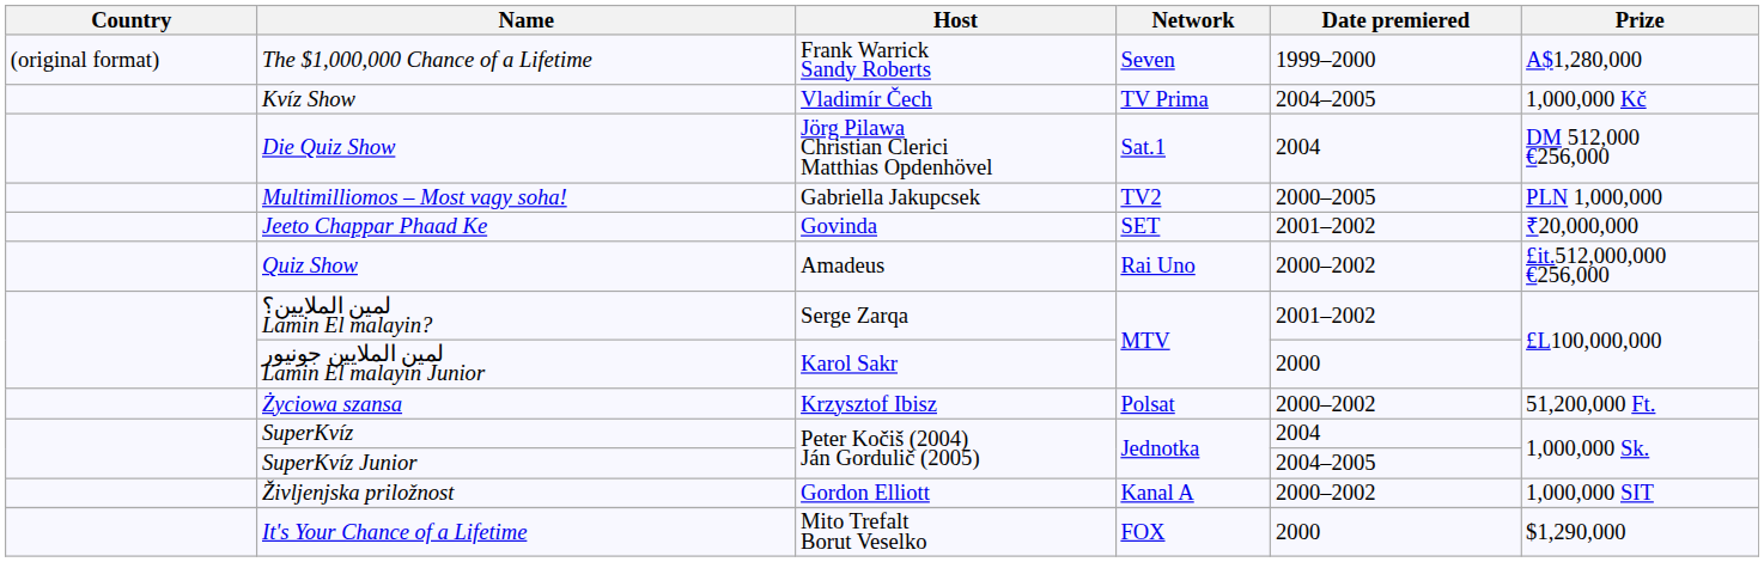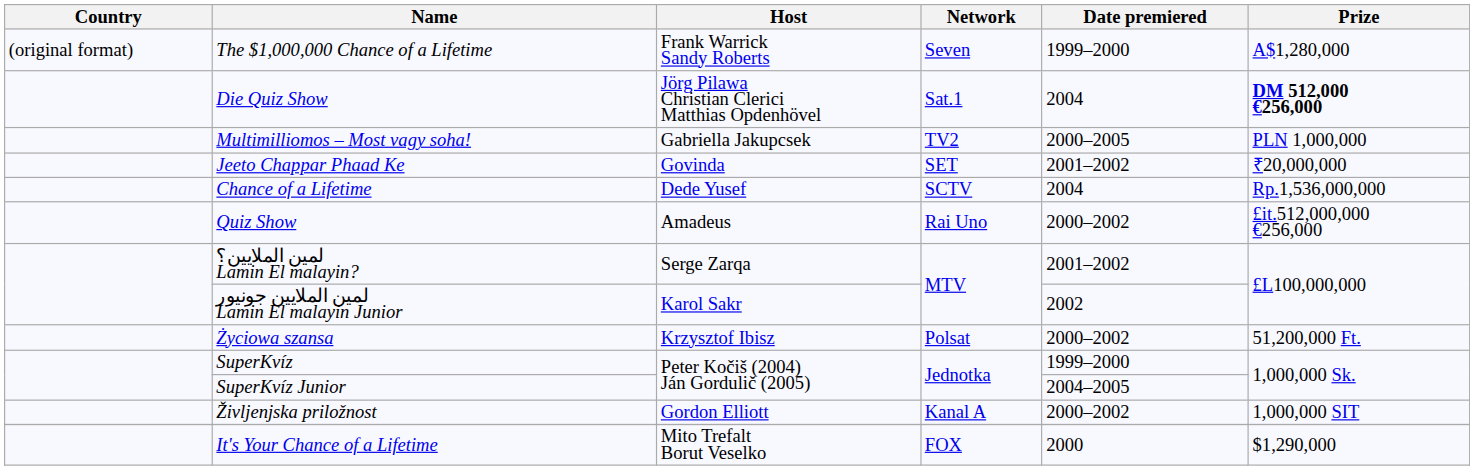 <table class="wikitable" style="text-align:left; line-height:14px; background:#F8F8FF; width:100%;">
 <tr>
 <th>Country</th>
 <th>Name</th>
 <th>Host</th>
 <th>Network</th>
 <th>Date premiered</th>
 <th>Prize</th>
 </tr>
 <tr>
 <td> (original format)</td>
 <td><em>The $1,000,000 Chance of a Lifetime</em></td>
 <td>Frank Warrick<br><a href='#'>Sandy Roberts</a></td>
 <td><a href='#'>Seven</a></td>
 <td>1999–2000</td>
 <td><a href='#'>A$</a>1,280,000</td>
 </tr>
 <tr>
 <td></td>
-<td><em>Kvíz Show</em></td>
-<td><a href='#'>Vladimír Čech</a></td>
-<td><a href='#'>TV Prima</a></td>
-<td>2004–2005</td>
-<td>1,000,000 <a href='#'>Kč</a></td>
-</tr>
-<tr>
-<td></td>
 <td><em><a href='#'>Die Quiz Show</a></em></td>
 <td><a href='#'>Jörg Pilawa</a><br>Christian Clerici<br>Matthias Opdenhövel</td>
 <td><a href='#'>Sat.1</a></td>
 <td>2004</td>
-<td><a href='#'>DM</a> 512,000 <br> <a href='#'>€</a>256,000</td>
+<td><strong><a href='#'>DM</a> 512,000 <br> <a href='#'>€</a>256,000</strong></td>
 </tr>
 <tr>
 <td></td>
 <td><em><a href='#'>Multimilliomos – Most vagy soha!</a></em></td>
 <td>Gabriella Jakupcsek</td>
 <td><a href='#'>TV2</a></td>
 <td>2000–2005</td>
 <td><a href='#'>PLN</a> 1,000,000</td>
 </tr>
 <tr>
 <td></td>
 <td><em><a href='#'>Jeeto Chappar Phaad Ke</a></em></td>
 <td><a href='#'>Govinda</a></td>
 <td><a href='#'>SET</a></td>
 <td>2001–2002</td>
 <td><a href='#'>₹</a>20,000,000</td>
+</tr>
+<tr>
+<td></td>
+<td><em><a href='#'>Chance of a Lifetime</a></em></td>
+<td><a href='#'>Dede Yusef</a></td>
+<td><a href='#'>SCTV</a></td>
+<td>2004</td>
+<td><a href='#'>Rp.</a>1,536,000,000</td>
 </tr>
 <tr>
 <td></td>
 <td><em><a href='#'>Quiz Show</a></em></td>
 <td>Amadeus</td>
 <td><a href='#'>Rai Uno</a></td>
 <td>2000–2002</td>
 <td><a href='#'>£it.</a>512,000,000<br> <a href='#'>€</a>256,000</td>
 </tr>
 <tr>
 <td rowspan=2></td>
 <td>لمين الملايين؟<br><em>Lamin El malayin?</em></td>
 <td>Serge Zarqa</td>
 <td rowspan=2><a href='#'>MTV</a></td>
 <td>2001–2002</td>
 <td rowspan=2><a href='#'>£L</a>100,000,000</td>
 </tr>
 <tr>
 <td>لمين الملايين جونيور<br><em>Lamin El malayin Junior</em></td>
 <td><a href='#'>Karol Sakr</a></td>
-<td>2000</td>
+<td>2002</td>
 </tr>
 <tr>
 <td></td>
 <td><em><a href='#'>Życiowa szansa</a></em></td>
 <td><a href='#'>Krzysztof Ibisz</a></td>
 <td><a href='#'>Polsat</a></td>
 <td>2000–2002</td>
 <td>51,200,000 <a href='#'>Ft.</a></td>
 </tr>
 <tr>
 <td rowspan="2"></td>
 <td><em>SuperKvíz</em></td>
 <td rowspan="2">Peter Kočiš (2004)<br>Ján Gordulič (2005)</td>
 <td rowspan="2"><a href='#'>Jednotka</a></td>
-<td>2004</td>
+<td>1999–2000</td>
 <td rowspan="2">1,000,000 <a href='#'>Sk.</a></td>
 </tr>
 <tr>
 <td><em>SuperKvíz Junior</em></td>
 <td>2004–2005</td>
 </tr>
 <tr>
 <td></td>
 <td><em>Življenjska priložnost</em></td>
 <td><a href='#'>Gordon Elliott</a></td>
 <td><a href='#'>Kanal A</a></td>
 <td>2000–2002</td>
 <td>1,000,000 <a href='#'>SIT</a></td>
 </tr>
 <tr>
 </tr>
 <tr>
 <td></td>
 <td><em><a href='#'>It's Your Chance of a Lifetime</a></em></td>
 <td>Mito Trefalt<br>Borut Veselko</td>
 <td><a href='#'>FOX</a></td>
 <td>2000</td>
 <td>$1,290,000</td>
 </tr>
 </table>
